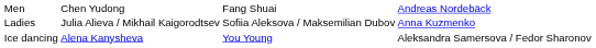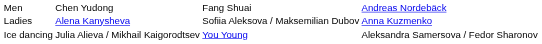 <table>
 <tr>
 <td>Men</td>
 <td> Chen Yudong</td>
 <td> Fang Shuai</td>
 <td> <a href='#'>Andreas Nordebäck</a></td>
 </tr>
 <tr>
 <td>Ladies</td>
-<td> Julia Alieva / Mikhail Kaigorodtsev</td>
+<td> <a href='#'>Alena Kanysheva</a></td>
 <td> Sofiia Aleksova / Maksemilian Dubov</td>
 <td> <a href='#'>Anna Kuzmenko</a></td>
 </tr>
 <tr>
 <td>Ice dancing</td>
-<td> <a href='#'>Alena Kanysheva</a></td>
+<td> Julia Alieva / Mikhail Kaigorodtsev</td>
 <td> <a href='#'>You Young</a></td>
 <td> Aleksandra Samersova / Fedor Sharonov</td>
 </tr>
 </table>
